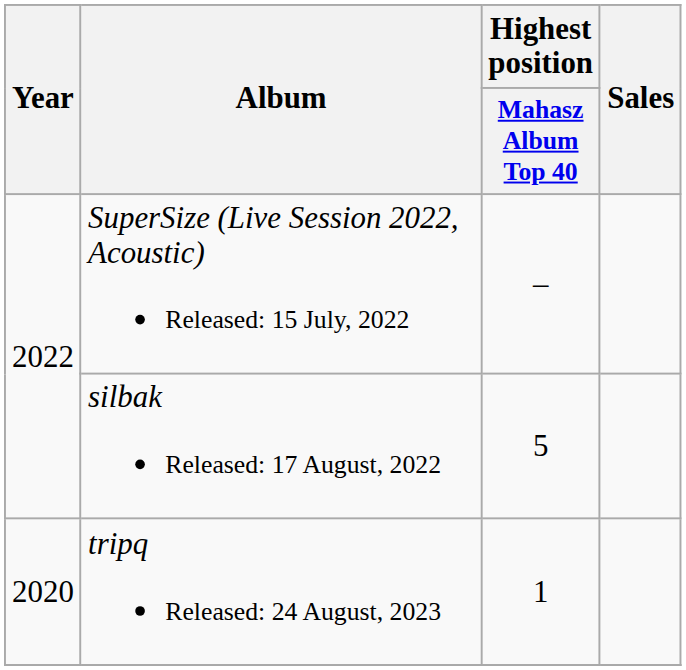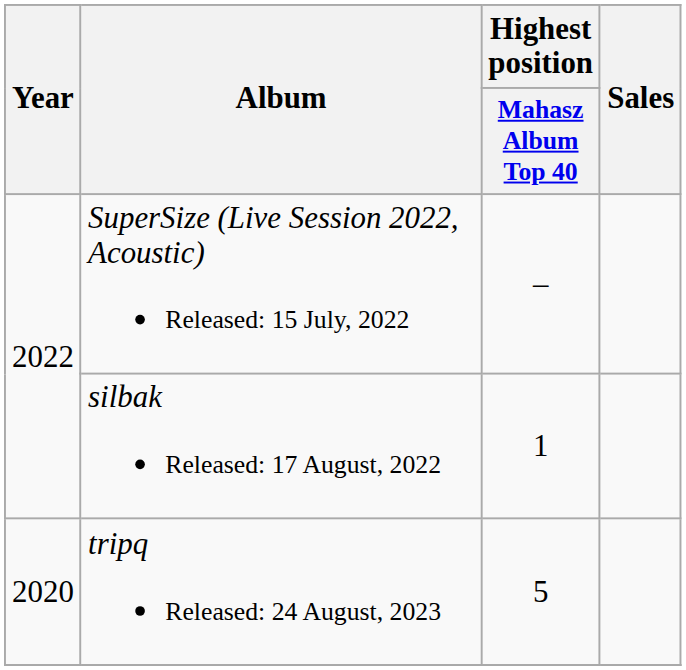 <table class="wikitable">
 <tr>
 <th rowspan="2">Year</th>
 <th rowspan="2" width="200">Album</th>
 <th colspan="1">Highest<br>position</th>
 <th rowspan="2">Sales</th>
 </tr>
 <tr style="font-size:smaller;">
 <th width="30"><a href='#'>Mahasz Album Top 40</a></th>
 </tr>
 <tr>
 <td align="center" rowspan=2>2022</td>
 <td><em>SuperSize (Live Session 2022, Acoustic)</em><br><ul><li><small>Released: 15 July, 2022</small></li></ul></td>
 <td align="center">–</td>
 <td></td>
 </tr>
 <tr>
 <td><em>silbak</em><br><ul><li><small>Released: 17 August, 2022</small></li></ul></td>
-<td align="center">5</td>
+<td align="center">1</td>
 <td></td>
 </tr>
 <tr>
 <td align="center">2020</td>
 <td><em>tripq</em><br><ul><li><small>Released: 24 August, 2023</small></li></ul></td>
-<td align="center">1</td>
+<td align="center">5</td>
 <td></td>
 </tr>
 <tr>
 </tr>
 </table>
